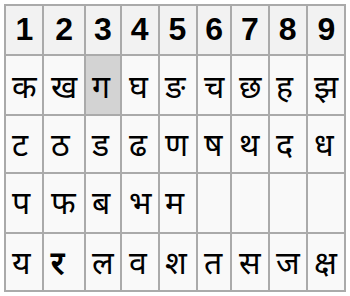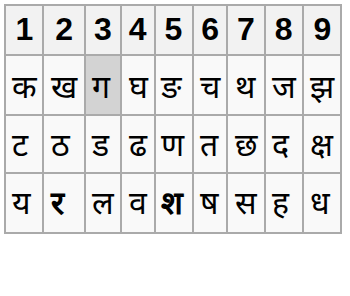 <table class="wikitable">
 <tr>
 <th>1</th>
 <th>2</th>
 <th>3</th>
 <th>4</th>
 <th>5</th>
 <th>6</th>
 <th>7</th>
 <th>8</th>
 <th>9</th>
 </tr>
 <tr>
 <td>क</td>
 <td>ख</td>
 <td style="background: lightgrey;">ग</td>
 <td>घ</td>
 <td>ङ</td>
 <td>च</td>
-<td>छ</td>
-<td>ह</td>
+<td>थ</td>
+<td>ज</td>
 <td>झ</td>
 </tr>
 <tr>
 <td>ट</td>
 <td>ठ</td>
 <td>ड</td>
 <td>ढ</td>
 <td>ण</td>
-<td>ष</td>
-<td>थ</td>
+<td>त</td>
+<td>छ</td>
 <td>द</td>
-<td>ध</td>
-</tr>
-<tr>
-<td>प</td>
-<td>फ</td>
-<td>ब</td>
-<td>भ</td>
-<td>म</td>
-<td></td>
-<td></td>
-<td></td>
-<td></td>
+<td>क्ष</td>
 </tr>
 <tr>
 <td>य</td>
 <td><strong>र</strong></td>
 <td>ल</td>
 <td>व</td>
-<td>श</td>
-<td>त</td>
+<td><strong>श</strong></td>
+<td>ष</td>
 <td>स</td>
-<td>ज</td>
-<td>क्ष</td>
+<td>ह</td>
+<td>ध</td>
 </tr>
 </table>
